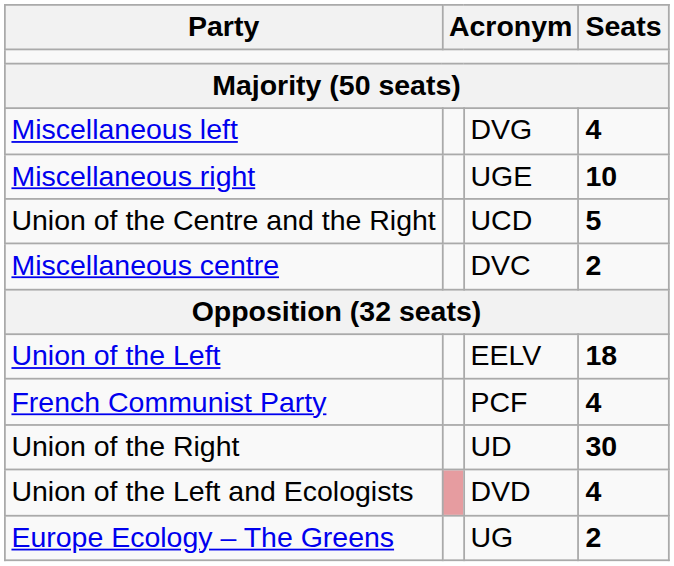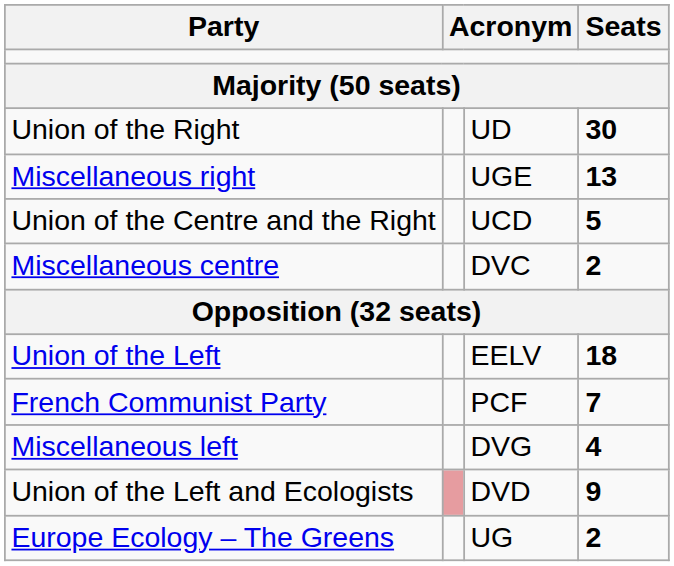 <table class="wikitable sortable">
 <tr>
 <th>Party</th>
 <th colspan="2">Acronym</th>
 <th>Seats</th>
 </tr>
 <tr>
 <td colspan="4"></td>
 </tr>
 <tr>
 <th colspan="4"><strong>Majority</strong> (50 seats)</th>
 </tr>
 <tr>
-<td><a href='#'>Miscellaneous left</a></td>
+<td>Union of the Right</td>
 <td></td>
-<td>DVG</td>
-<td><strong>4</strong></td>
+<td>UD</td>
+<td><strong>30</strong></td>
 </tr>
 <tr>
 <td><a href='#'>Miscellaneous right</a></td>
 <td></td>
 <td>UGE</td>
-<td><strong>10</strong></td>
+<td><strong>13</strong></td>
 </tr>
 <tr>
 <td>Union of the Centre and the Right</td>
 <td></td>
 <td>UCD</td>
 <td><strong>5</strong></td>
 </tr>
 <tr>
 <td><a href='#'>Miscellaneous centre</a></td>
 <td></td>
 <td>DVC</td>
 <td><strong>2</strong></td>
 </tr>
 <tr>
 <th colspan="4"><strong>Opposition</strong> (32 seats)</th>
 </tr>
 <tr>
 <td><a href='#'>Union of the Left</a></td>
 <td></td>
 <td>EELV</td>
 <td><strong>18</strong></td>
 </tr>
 <tr>
 <td><a href='#'>French Communist Party</a></td>
 <td></td>
 <td>PCF</td>
-<td><strong>4</strong></td>
+<td><strong>7</strong></td>
 </tr>
 <tr>
-<td>Union of the Right</td>
+<td><a href='#'>Miscellaneous left</a></td>
 <td></td>
-<td>UD</td>
-<td><strong>30</strong></td>
+<td>DVG</td>
+<td><strong>4</strong></td>
 </tr>
 <tr>
 <td>Union of the Left and Ecologists</td>
 <td style="background-color: #E69CA0; width: 0.3em;"></td>
 <td>DVD</td>
-<td><strong>4</strong></td>
+<td><strong>9</strong></td>
 </tr>
 <tr>
 <td><a href='#'>Europe Ecology – The Greens</a></td>
 <td></td>
 <td>UG</td>
 <td><strong>2</strong></td>
 </tr>
 </table>
